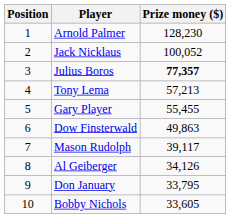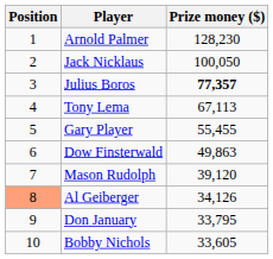 <table class="wikitable">
 <tr>
 <th>Position</th>
 <th>Player</th>
 <th>Prize money ($)</th>
 </tr>
 <tr>
 <td align=center>1</td>
 <td> <a href='#'>Arnold Palmer</a></td>
 <td align=center>128,230</td>
 </tr>
 <tr>
 <td align=center>2</td>
 <td> <a href='#'>Jack Nicklaus</a></td>
-<td align=center>100,052</td>
+<td align=center>100,050</td>
 </tr>
 <tr>
 <td align=center>3</td>
 <td> <a href='#'>Julius Boros</a></td>
 <td align=center><strong>77,357</strong></td>
 </tr>
 <tr>
 <td align=center>4</td>
 <td> <a href='#'>Tony Lema</a></td>
-<td align=center>57,213</td>
+<td align=center>67,113</td>
 </tr>
 <tr>
 <td align=center>5</td>
 <td> <a href='#'>Gary Player</a></td>
 <td align=center>55,455</td>
 </tr>
 <tr>
 <td align=center>6</td>
 <td> <a href='#'>Dow Finsterwald</a></td>
 <td align=center>49,863</td>
 </tr>
 <tr>
 <td align=center>7</td>
 <td> <a href='#'>Mason Rudolph</a></td>
-<td align=center>39,117</td>
+<td align=center>39,120</td>
 </tr>
 <tr>
-<td align=center>8</td>
+<td align=center style="background: lightsalmon;">8</td>
 <td> <a href='#'>Al Geiberger</a></td>
 <td align=center>34,126</td>
 </tr>
 <tr>
 <td align=center>9</td>
 <td> <a href='#'>Don January</a></td>
 <td align=center>33,795</td>
 </tr>
 <tr>
 <td align=center>10</td>
 <td> <a href='#'>Bobby Nichols</a></td>
 <td align=center>33,605</td>
 </tr>
 </table>
